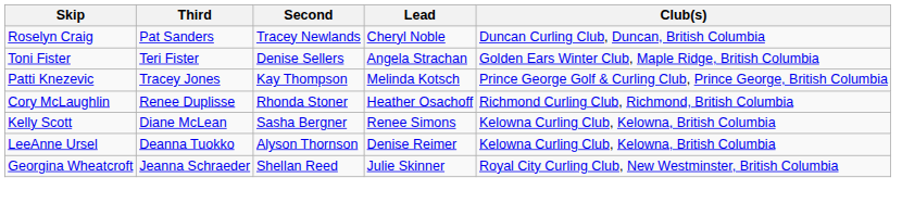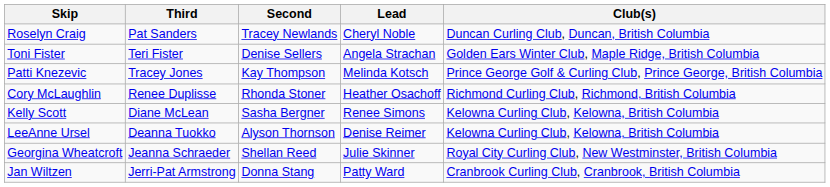 <table class="wikitable" border="1">
 <tr>
 <th>Skip</th>
 <th>Third</th>
 <th>Second</th>
 <th>Lead</th>
 <th>Club(s)</th>
 </tr>
 <tr>
 <td><a href='#'>Roselyn Craig</a></td>
 <td><a href='#'>Pat Sanders</a></td>
 <td><a href='#'>Tracey Newlands</a></td>
 <td><a href='#'>Cheryl Noble</a></td>
 <td><a href='#'>Duncan Curling Club</a>, <a href='#'>Duncan, British Columbia</a></td>
 </tr>
 <tr>
 <td><a href='#'>Toni Fister</a></td>
 <td><a href='#'>Teri Fister</a></td>
 <td><a href='#'>Denise Sellers</a></td>
 <td><a href='#'>Angela Strachan</a></td>
 <td><a href='#'>Golden Ears Winter Club</a>, <a href='#'>Maple Ridge, British Columbia</a></td>
 </tr>
 <tr>
 <td><a href='#'>Patti Knezevic</a></td>
 <td><a href='#'>Tracey Jones</a></td>
 <td><a href='#'>Kay Thompson</a></td>
 <td><a href='#'>Melinda Kotsch</a></td>
 <td><a href='#'>Prince George Golf & Curling Club</a>, <a href='#'>Prince George, British Columbia</a></td>
 </tr>
 <tr>
 <td><a href='#'>Cory McLaughlin</a></td>
 <td><a href='#'>Renee Duplisse</a></td>
 <td><a href='#'>Rhonda Stoner</a></td>
 <td><a href='#'>Heather Osachoff</a></td>
 <td><a href='#'>Richmond Curling Club</a>, <a href='#'>Richmond, British Columbia</a></td>
 </tr>
 <tr>
 <td><a href='#'>Kelly Scott</a></td>
 <td><a href='#'>Diane McLean</a></td>
 <td><a href='#'>Sasha Bergner</a></td>
 <td><a href='#'>Renee Simons</a></td>
 <td><a href='#'>Kelowna Curling Club</a>, <a href='#'>Kelowna, British Columbia</a></td>
 </tr>
 <tr>
 <td><a href='#'>LeeAnne Ursel</a></td>
 <td><a href='#'>Deanna Tuokko</a></td>
 <td><a href='#'>Alyson Thornson</a></td>
 <td><a href='#'>Denise Reimer</a></td>
 <td><a href='#'>Kelowna Curling Club</a>, <a href='#'>Kelowna, British Columbia</a></td>
 </tr>
 <tr>
 <td><a href='#'>Georgina Wheatcroft</a></td>
 <td><a href='#'>Jeanna Schraeder</a></td>
 <td><a href='#'>Shellan Reed</a></td>
 <td><a href='#'>Julie Skinner</a></td>
 <td><a href='#'>Royal City Curling Club</a>, <a href='#'>New Westminster, British Columbia</a></td>
 </tr>
+<tr>
+<td><a href='#'>Jan Wiltzen</a></td>
+<td><a href='#'>Jerri-Pat Armstrong</a></td>
+<td><a href='#'>Donna Stang</a></td>
+<td><a href='#'>Patty Ward</a></td>
+<td><a href='#'>Cranbrook Curling Club</a>, <a href='#'>Cranbrook, British Columbia</a></td>
+</tr>
 </table>
